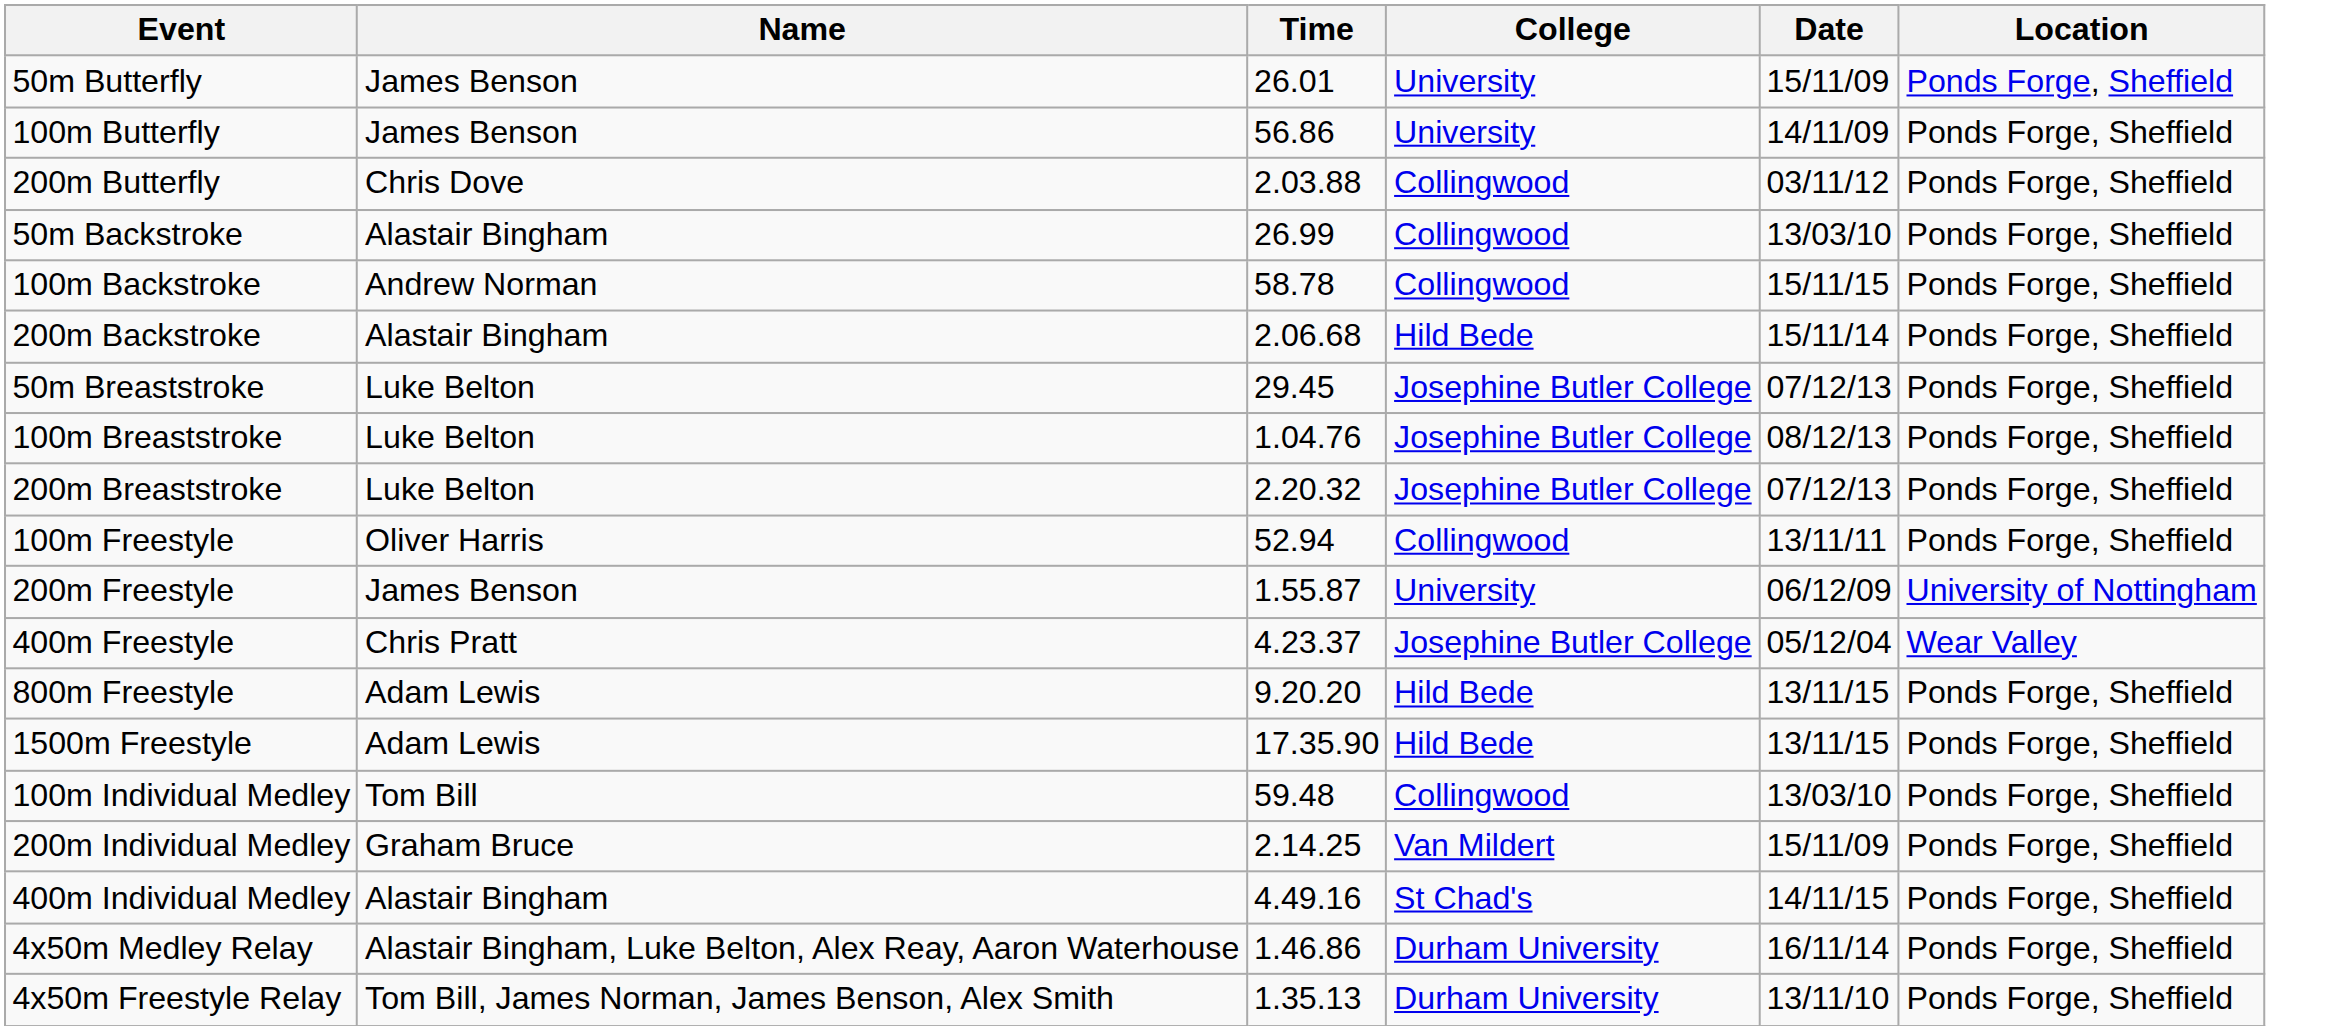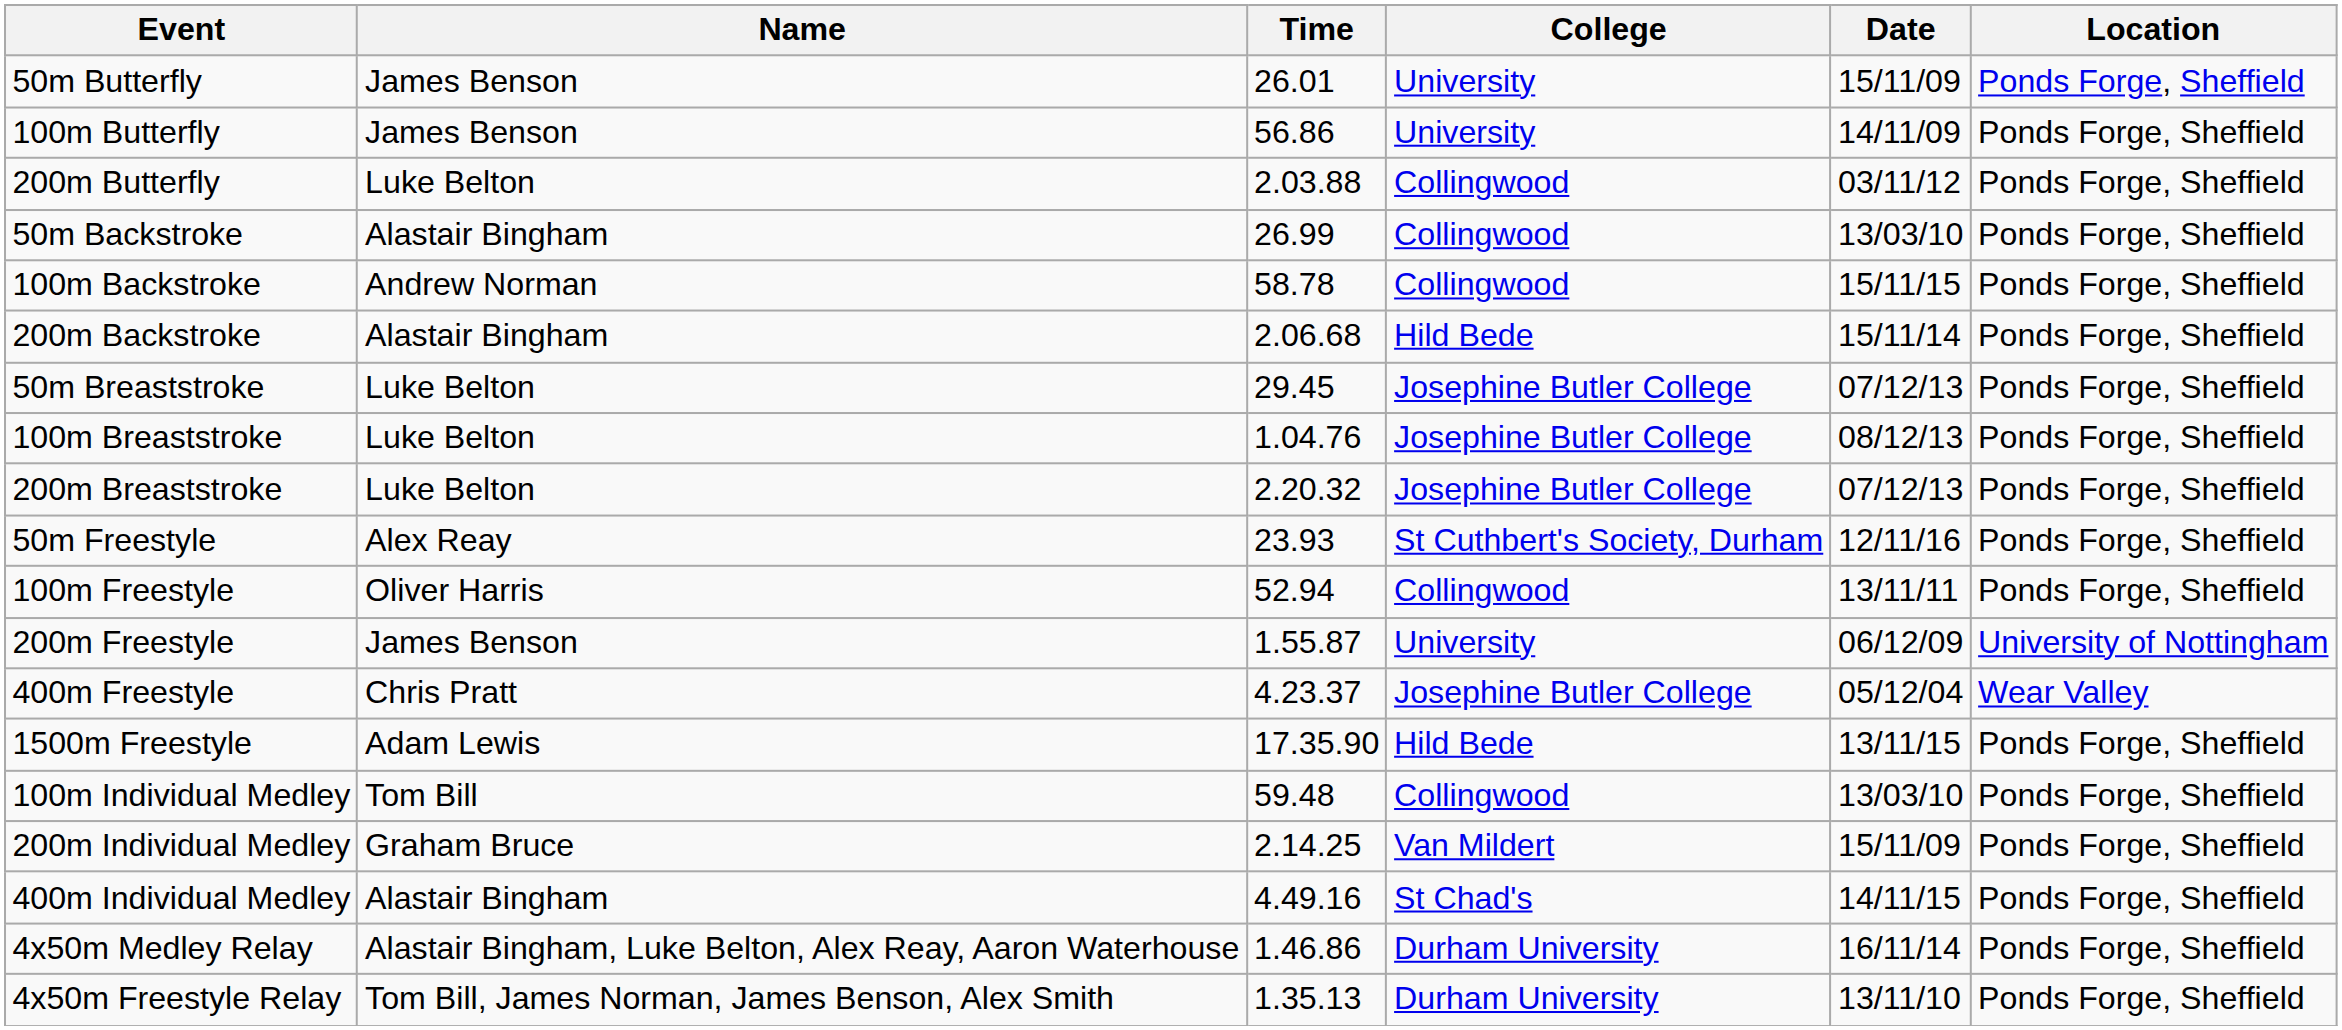 <table class="wikitable">
 <tr>
 <th>Event</th>
 <th>Name</th>
 <th>Time</th>
 <th>College</th>
 <th>Date</th>
 <th>Location</th>
 </tr>
 <tr>
 <td>50m Butterfly</td>
 <td>James Benson</td>
 <td>26.01</td>
 <td>  <a href='#'>University</a></td>
 <td>15/11/09</td>
 <td><a href='#'>Ponds Forge</a>, <a href='#'>Sheffield</a></td>
 </tr>
 <tr>
 <td>100m Butterfly</td>
 <td>James Benson</td>
 <td>56.86</td>
 <td>  <a href='#'>University</a></td>
 <td>14/11/09</td>
 <td>Ponds Forge, Sheffield</td>
 </tr>
 <tr>
 <td>200m Butterfly</td>
-<td>Chris Dove</td>
+<td>Luke Belton</td>
 <td>2.03.88</td>
 <td>  <a href='#'>Collingwood</a></td>
 <td>03/11/12</td>
 <td>Ponds Forge, Sheffield</td>
 </tr>
 <tr>
 <td>50m Backstroke</td>
 <td>Alastair Bingham</td>
 <td>26.99</td>
 <td>  <a href='#'>Collingwood</a></td>
 <td>13/03/10</td>
 <td>Ponds Forge, Sheffield</td>
 </tr>
 <tr>
 <td>100m Backstroke</td>
 <td>Andrew Norman</td>
 <td>58.78</td>
 <td>  <a href='#'>Collingwood</a></td>
 <td>15/11/15</td>
 <td>Ponds Forge, Sheffield</td>
 </tr>
 <tr>
 <td>200m Backstroke</td>
 <td>Alastair Bingham</td>
 <td>2.06.68</td>
 <td>  <a href='#'>Hild Bede</a></td>
 <td>15/11/14</td>
 <td>Ponds Forge, Sheffield</td>
 </tr>
 <tr>
 <td>50m Breaststroke</td>
 <td>Luke Belton</td>
 <td>29.45</td>
 <td>  <a href='#'>Josephine Butler College</a></td>
 <td>07/12/13</td>
 <td>Ponds Forge, Sheffield</td>
 </tr>
 <tr>
 <td>100m Breaststroke</td>
 <td>Luke Belton</td>
 <td>1.04.76</td>
 <td>  <a href='#'>Josephine Butler College</a></td>
 <td>08/12/13</td>
 <td>Ponds Forge, Sheffield</td>
 </tr>
 <tr>
 <td>200m Breaststroke</td>
 <td>Luke Belton</td>
 <td>2.20.32</td>
 <td> <a href='#'>Josephine Butler College</a></td>
 <td>07/12/13</td>
 <td>Ponds Forge, Sheffield</td>
 </tr>
 <tr>
+<td>50m Freestyle</td>
+<td>Alex Reay</td>
+<td>23.93</td>
+<td><a href='#'>St Cuthbert's Society, Durham</a></td>
+<td>12/11/16</td>
+<td>Ponds Forge, Sheffield</td>
+</tr>
+<tr>
 <td>100m Freestyle</td>
 <td>Oliver Harris</td>
 <td>52.94</td>
 <td>  <a href='#'>Collingwood</a></td>
 <td>13/11/11</td>
 <td>Ponds Forge, Sheffield</td>
 </tr>
 <tr>
 <td>200m Freestyle</td>
 <td>James Benson</td>
 <td>1.55.87</td>
 <td>  <a href='#'>University</a></td>
 <td>06/12/09</td>
 <td><a href='#'>University of Nottingham</a></td>
 </tr>
 <tr>
 <td>400m Freestyle</td>
 <td>Chris Pratt</td>
 <td>4.23.37</td>
 <td>  <a href='#'>Josephine Butler College</a></td>
 <td>05/12/04</td>
 <td><a href='#'>Wear Valley</a></td>
-</tr>
-<tr>
-<td>800m Freestyle</td>
-<td>Adam Lewis</td>
-<td>9.20.20</td>
-<td>  <a href='#'>Hild Bede</a></td>
-<td>13/11/15</td>
-<td>Ponds Forge, Sheffield</td>
 </tr>
 <tr>
 <td>1500m Freestyle</td>
 <td>Adam Lewis</td>
 <td>17.35.90</td>
 <td>  <a href='#'>Hild Bede</a></td>
 <td>13/11/15</td>
 <td>Ponds Forge, Sheffield</td>
 </tr>
 <tr>
 <td>100m Individual Medley</td>
 <td>Tom Bill</td>
 <td>59.48</td>
 <td>  <a href='#'>Collingwood</a></td>
 <td>13/03/10</td>
 <td>Ponds Forge, Sheffield</td>
 </tr>
 <tr>
 <td>200m Individual Medley</td>
 <td>Graham Bruce</td>
 <td>2.14.25</td>
 <td>  <a href='#'>Van Mildert</a></td>
 <td>15/11/09</td>
 <td>Ponds Forge, Sheffield</td>
 </tr>
 <tr>
 <td>400m Individual Medley</td>
 <td>Alastair Bingham</td>
 <td>4.49.16</td>
 <td>  <a href='#'>St Chad's</a></td>
 <td>14/11/15</td>
 <td>Ponds Forge, Sheffield</td>
 </tr>
 <tr>
 <td>4x50m Medley Relay</td>
 <td>Alastair Bingham, Luke Belton, Alex Reay, Aaron Waterhouse</td>
 <td>1.46.86</td>
 <td>  <a href='#'>Durham University</a></td>
 <td>16/11/14</td>
 <td>Ponds Forge, Sheffield</td>
 </tr>
 <tr>
 <td>4x50m Freestyle Relay</td>
 <td>Tom Bill, James Norman, James Benson, Alex Smith</td>
 <td>1.35.13</td>
 <td>  <a href='#'>Durham University</a></td>
 <td>13/11/10</td>
 <td>Ponds Forge, Sheffield</td>
 </tr>
 </table>
